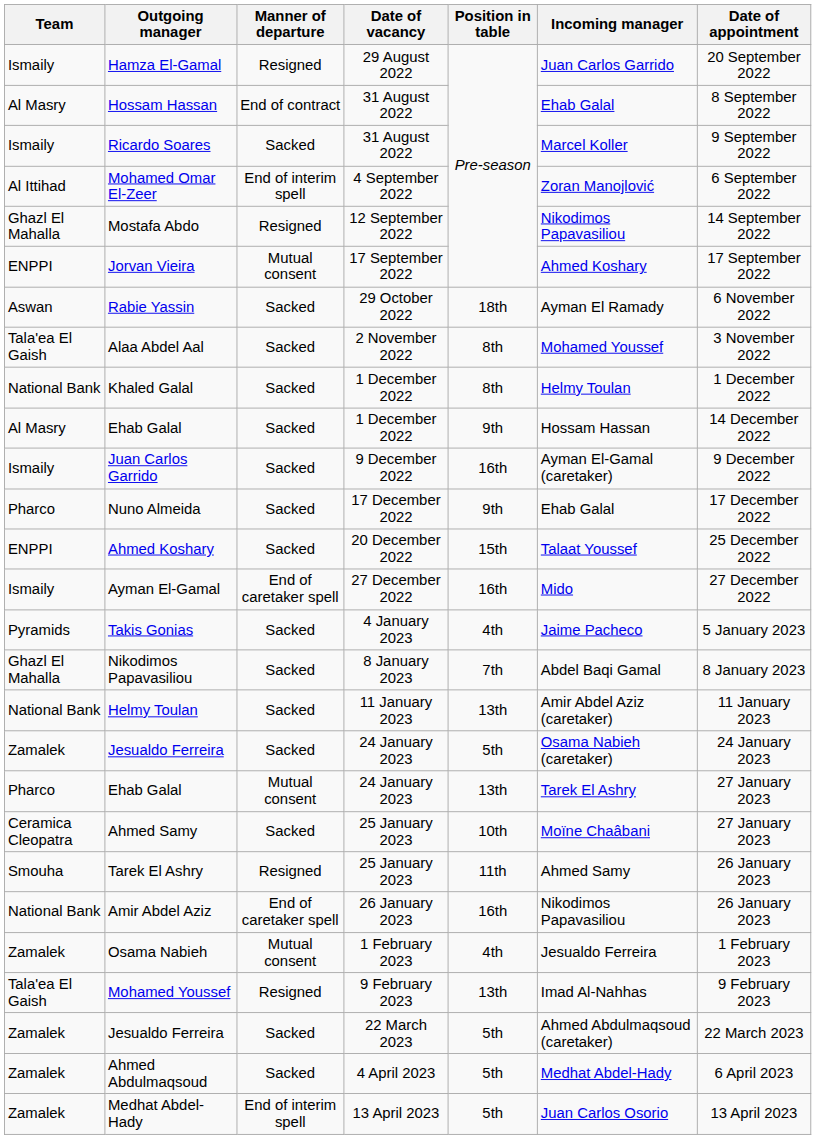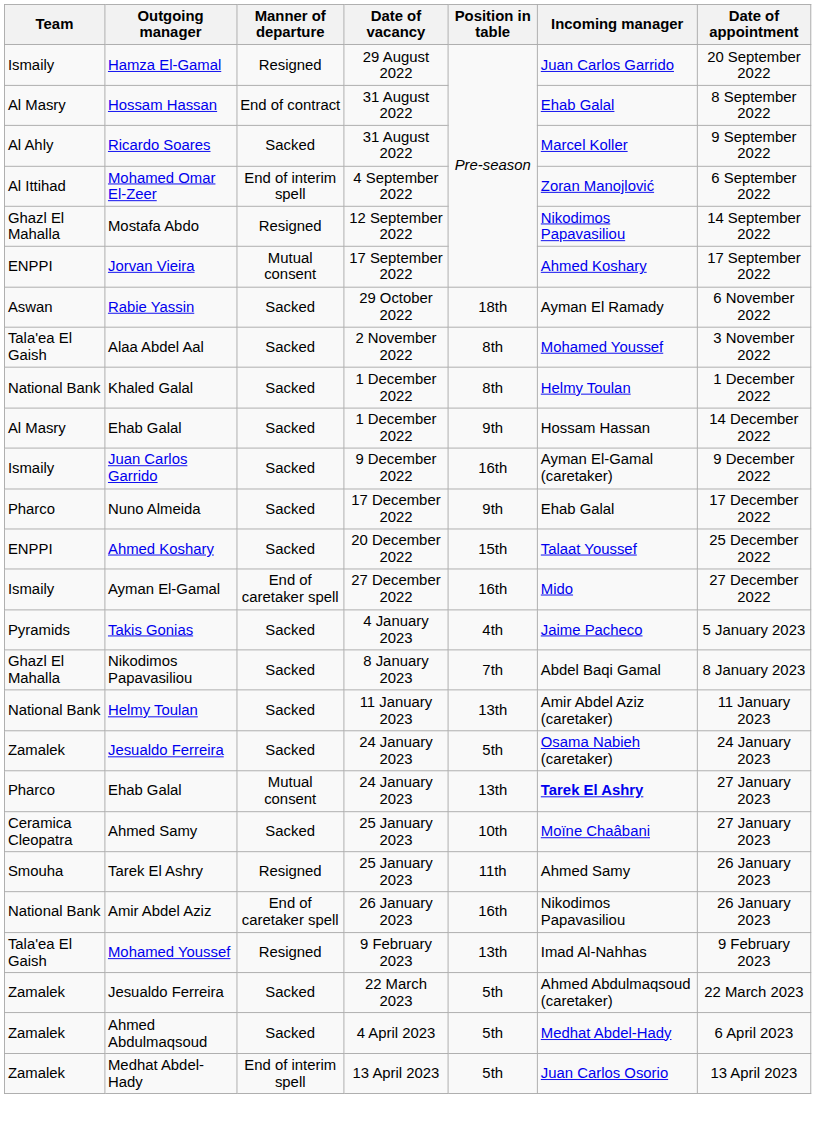 <table class="wikitable sortable">
 <tr>
 <th>Team</th>
 <th>Outgoing manager</th>
 <th>Manner of<br>departure</th>
 <th>Date of vacancy</th>
 <th>Position in table</th>
 <th>Incoming manager</th>
 <th>Date of<br>appointment</th>
 </tr>
 <tr>
 <td>Ismaily</td>
 <td> <a href='#'>Hamza El-Gamal</a></td>
 <td align="center">Resigned</td>
 <td align="center">29 August 2022</td>
 <td align="center" rowspan="6"><em>Pre-season</em></td>
 <td> <a href='#'>Juan Carlos Garrido</a></td>
 <td align="center">20 September 2022</td>
 </tr>
 <tr>
 <td>Al Masry</td>
 <td> <a href='#'>Hossam Hassan</a></td>
 <td align="center">End of contract</td>
 <td align="center">31 August 2022</td>
 <td> <a href='#'>Ehab Galal</a></td>
 <td align="center">8 September 2022</td>
 </tr>
 <tr>
-<td>Ismaily</td>
+<td>Al Ahly</td>
 <td> <a href='#'>Ricardo Soares</a></td>
 <td align="center">Sacked</td>
 <td align="center">31 August 2022</td>
 <td> <a href='#'>Marcel Koller</a></td>
 <td align="center">9 September 2022</td>
 </tr>
 <tr>
 <td>Al Ittihad</td>
 <td> <a href='#'>Mohamed Omar El-Zeer</a></td>
 <td align="center">End of interim spell</td>
 <td align="center">4 September 2022</td>
 <td> <a href='#'>Zoran Manojlović</a></td>
 <td align="center">6 September 2022</td>
 </tr>
 <tr>
 <td>Ghazl El Mahalla</td>
 <td> Mostafa Abdo</td>
 <td align="center">Resigned</td>
 <td align="center">12 September 2022</td>
 <td> <a href='#'>Nikodimos Papavasiliou</a></td>
 <td align="center">14 September 2022</td>
 </tr>
 <tr>
 <td>ENPPI</td>
 <td> <a href='#'>Jorvan Vieira</a></td>
 <td align="center">Mutual consent</td>
 <td align="center">17 September 2022</td>
 <td> <a href='#'>Ahmed Koshary</a></td>
 <td align="center">17 September 2022</td>
 </tr>
 <tr>
 <td>Aswan</td>
 <td> <a href='#'>Rabie Yassin</a></td>
 <td align="center">Sacked</td>
 <td align="center">29 October 2022</td>
 <td align="center">18th</td>
 <td> Ayman El Ramady</td>
 <td align="center">6 November 2022</td>
 </tr>
 <tr>
 <td>Tala'ea El Gaish</td>
 <td> Alaa Abdel Aal</td>
 <td align="center">Sacked</td>
 <td align="center">2 November 2022</td>
 <td align="center">8th</td>
 <td> <a href='#'>Mohamed Youssef</a></td>
 <td align="center">3 November 2022</td>
 </tr>
 <tr>
 <td>National Bank</td>
 <td> Khaled Galal</td>
 <td align="center">Sacked</td>
 <td align="center">1 December 2022</td>
 <td align="center">8th</td>
 <td> <a href='#'>Helmy Toulan</a></td>
 <td align="center">1 December 2022</td>
 </tr>
 <tr>
 <td>Al Masry</td>
 <td> Ehab Galal</td>
 <td align="center">Sacked</td>
 <td align="center">1 December 2022</td>
 <td align="center">9th</td>
 <td> Hossam Hassan</td>
 <td align="center">14 December 2022</td>
 </tr>
 <tr>
 <td>Ismaily</td>
 <td> <a href='#'>Juan Carlos Garrido</a></td>
 <td align="center">Sacked</td>
 <td align="center">9 December 2022</td>
 <td align="center">16th</td>
 <td> Ayman El-Gamal (caretaker)</td>
 <td align="center">9 December 2022</td>
 </tr>
 <tr>
 <td>Pharco</td>
 <td> Nuno Almeida</td>
 <td align="center">Sacked</td>
 <td align="center">17 December 2022</td>
 <td align="center">9th</td>
 <td> Ehab Galal</td>
 <td align="center">17 December 2022</td>
 </tr>
 <tr>
 <td>ENPPI</td>
 <td> <a href='#'>Ahmed Koshary</a></td>
 <td align="center">Sacked</td>
 <td align="center">20 December 2022</td>
 <td align="center">15th</td>
 <td> <a href='#'>Talaat Youssef</a></td>
 <td align="center">25 December 2022</td>
 </tr>
 <tr>
 <td>Ismaily</td>
 <td> Ayman El-Gamal</td>
 <td align="center">End of caretaker spell</td>
 <td align="center">27 December 2022</td>
 <td align="center">16th</td>
 <td> <a href='#'>Mido</a></td>
 <td align="center">27 December 2022</td>
 </tr>
 <tr>
 <td>Pyramids</td>
 <td> <a href='#'>Takis Gonias</a></td>
 <td align="center">Sacked</td>
 <td align="center">4 January 2023</td>
 <td align="center">4th</td>
 <td> <a href='#'>Jaime Pacheco</a></td>
 <td align="center">5 January 2023</td>
 </tr>
 <tr>
 <td>Ghazl El Mahalla</td>
 <td> Nikodimos Papavasiliou</td>
 <td align="center">Sacked</td>
 <td align="center">8 January 2023</td>
 <td align="center">7th</td>
 <td> Abdel Baqi Gamal</td>
 <td align="center">8 January 2023</td>
 </tr>
 <tr>
 <td>National Bank</td>
 <td> <a href='#'>Helmy Toulan</a></td>
 <td align="center">Sacked</td>
 <td align="center">11 January 2023</td>
 <td align="center">13th</td>
 <td> Amir Abdel Aziz (caretaker)</td>
 <td align="center">11 January 2023</td>
 </tr>
 <tr>
 <td>Zamalek</td>
 <td> <a href='#'>Jesualdo Ferreira</a></td>
 <td align="center">Sacked</td>
 <td align="center">24 January 2023</td>
 <td align="center">5th</td>
 <td> <a href='#'>Osama Nabieh</a> (caretaker)</td>
 <td align="center">24 January 2023</td>
 </tr>
 <tr>
 <td>Pharco</td>
 <td> Ehab Galal</td>
 <td align="center">Mutual consent</td>
 <td align="center">24 January 2023</td>
 <td align="center">13th</td>
-<td> <a href='#'>Tarek El Ashry</a></td>
+<td><strong> <a href='#'>Tarek El Ashry</a></strong></td>
 <td align="center">27 January 2023</td>
 </tr>
 <tr>
 <td>Ceramica Cleopatra</td>
 <td> Ahmed Samy</td>
 <td align="center">Sacked</td>
 <td align="center">25 January 2023</td>
 <td align="center">10th</td>
 <td> <a href='#'>Moïne Chaâbani</a></td>
 <td align="center">27 January 2023</td>
 </tr>
 <tr>
 <td>Smouha</td>
 <td> Tarek El Ashry</td>
 <td align="center">Resigned</td>
 <td align="center">25 January 2023</td>
 <td align="center">11th</td>
 <td> Ahmed Samy</td>
 <td align="center">26 January 2023</td>
 </tr>
 <tr>
 <td>National Bank</td>
 <td> Amir Abdel Aziz</td>
 <td align="center">End of caretaker spell</td>
 <td align="center">26 January 2023</td>
 <td align="center">16th</td>
 <td> Nikodimos Papavasiliou</td>
 <td align="center">26 January 2023</td>
-</tr>
-<tr>
-<td>Zamalek</td>
-<td> Osama Nabieh</td>
-<td align="center">Mutual consent</td>
-<td align="center">1 February 2023</td>
-<td align="center">4th</td>
-<td> Jesualdo Ferreira</td>
-<td align="center">1 February 2023</td>
 </tr>
 <tr>
 <td>Tala'ea El Gaish</td>
 <td> <a href='#'>Mohamed Youssef</a></td>
 <td align="center">Resigned</td>
 <td align="center">9 February 2023</td>
 <td align="center">13th</td>
 <td> Imad Al-Nahhas</td>
 <td align="center">9 February 2023</td>
 </tr>
 <tr>
 <td>Zamalek</td>
 <td> Jesualdo Ferreira</td>
 <td align="center">Sacked</td>
 <td align="center">22 March 2023</td>
 <td align="center">5th</td>
 <td> Ahmed Abdulmaqsoud (caretaker)</td>
 <td align="center">22 March 2023</td>
 </tr>
 <tr>
 <td>Zamalek</td>
 <td> Ahmed Abdulmaqsoud</td>
 <td align="center">Sacked</td>
 <td align="center">4 April 2023</td>
 <td align="center">5th</td>
 <td> <a href='#'>Medhat Abdel-Hady</a></td>
 <td align="center">6 April 2023</td>
 </tr>
 <tr>
 <td>Zamalek</td>
 <td> Medhat Abdel-Hady</td>
 <td align="center">End of interim spell</td>
 <td align="center">13 April 2023</td>
 <td align="center">5th</td>
 <td> <a href='#'>Juan Carlos Osorio</a></td>
 <td align="center">13 April 2023</td>
 </tr>
 </table>
